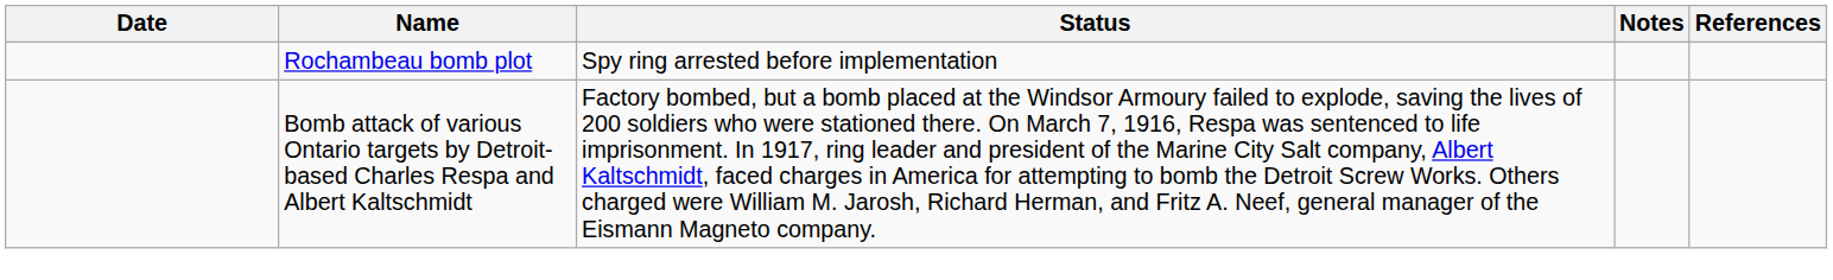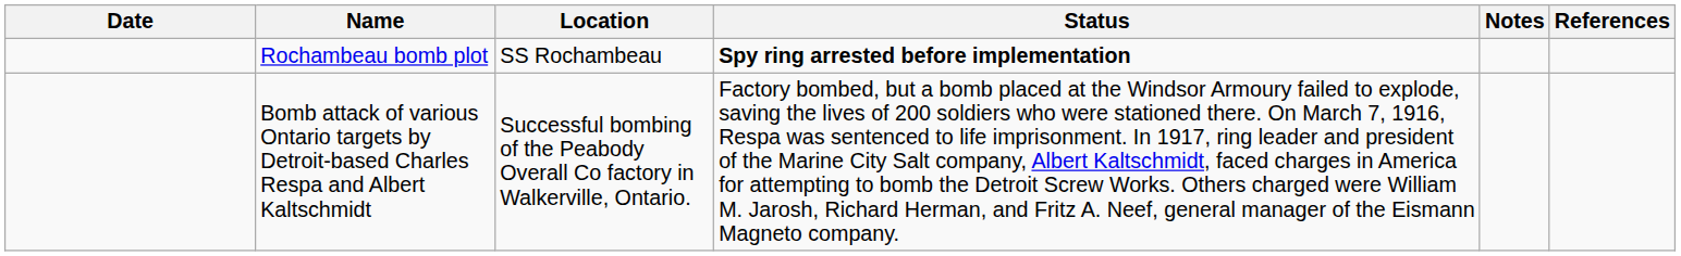 <table class="wikitable sortable" style="font-size: 100%;">
 <tr>
 <th style="width:15%;">Date</th>
 <th>Name</th>
+<th>Location</th>
 <th>Status</th>
 <th>Notes</th>
 <th style="width:1%;" class="unsortable">References</th>
 </tr>
 <tr>
 <td></td>
 <td><a href='#'>Rochambeau bomb plot</a></td>
-<td>Spy ring arrested before implementation</td>
+<td>SS Rochambeau</td>
+<td><strong>Spy ring arrested before implementation</strong></td>
 <td></td>
 <td></td>
 </tr>
 <tr>
 <td></td>
 <td>Bomb attack of various Ontario targets by Detroit-based Charles Respa and Albert Kaltschmidt</td>
+<td>Successful bombing of the Peabody Overall Co factory in Walkerville, Ontario.</td>
 <td>Factory bombed, but a bomb placed at the Windsor Armoury failed to explode, saving the lives of 200 soldiers who were stationed there. On March 7, 1916, Respa was sentenced to life imprisonment. In 1917, ring leader and president of the Marine City Salt company, <a href='#'>Albert Kaltschmidt</a>, faced charges in America for attempting to bomb the Detroit Screw Works. Others charged were William M. Jarosh, Richard Herman, and Fritz A. Neef, general manager of the Eismann Magneto company.</td>
 <td></td>
 <td>  </td>
 </tr>
 </table>
